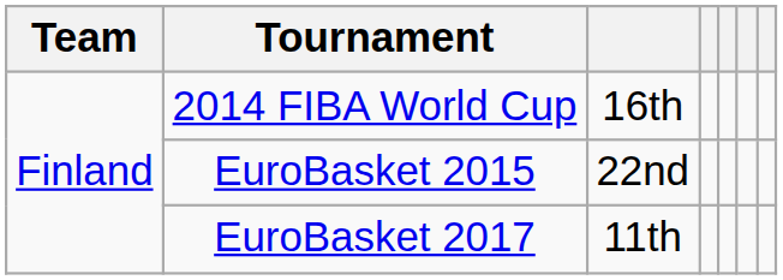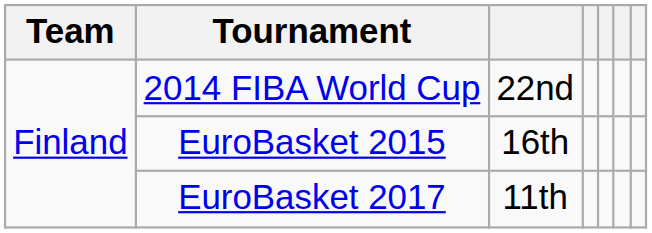 <table class="wikitable" style=" text-align:center;">
 <tr>
 <th>Team</th>
 <th>Tournament</th>
 <th></th>
 <th></th>
 <th></th>
 <th></th>
 <th></th>
 </tr>
 <tr>
 <td rowspan=6><a href='#'>Finland</a></td>
 <td><a href='#'>2014 FIBA World Cup</a></td>
-<td>16th</td>
+<td>22nd</td>
 <td></td>
 <td></td>
 <td></td>
 <td></td>
 </tr>
 <tr>
 <td><a href='#'>EuroBasket 2015</a></td>
-<td>22nd</td>
+<td>16th</td>
 <td></td>
 <td></td>
 <td></td>
 <td></td>
 </tr>
 <tr>
 <td><a href='#'>EuroBasket 2017</a></td>
 <td>11th</td>
 <td></td>
 <td></td>
 <td></td>
 <td></td>
 </tr>
 </table>
